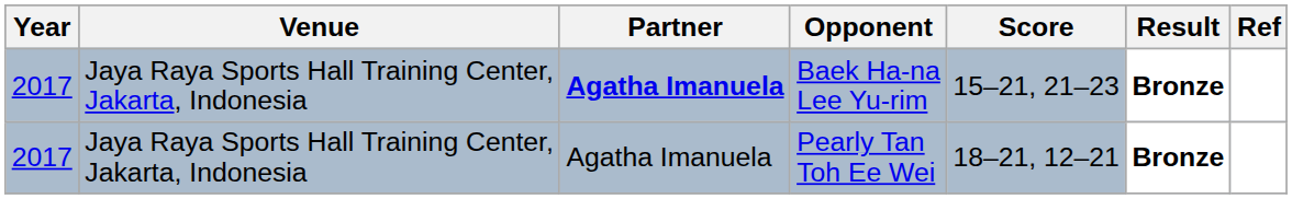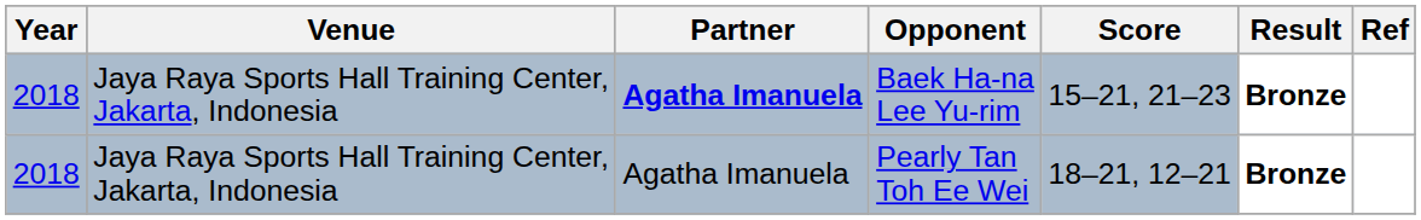 <table class="sortable wikitable" style="font-size: 90%;">
 <tr>
 <th>Year</th>
 <th>Venue</th>
 <th>Partner</th>
 <th>Opponent</th>
 <th>Score</th>
 <th>Result</th>
 <th>Ref</th>
 </tr>
 <tr style="background:#AABBCC">
-<td align="center"><a href='#'>2017</a></td>
+<td align="center"><a href='#'>2018</a></td>
 <td align="left">Jaya Raya Sports Hall Training Center,<br><a href='#'>Jakarta</a>, Indonesia</td>
 <td align="left"><strong> <a href='#'>Agatha Imanuela</a></strong></td>
 <td align="left"> <a href='#'>Baek Ha-na</a><br> <a href='#'>Lee Yu-rim</a></td>
 <td align="left">15–21, 21–23</td>
 <td style="text-align:left; background:white"> <strong>Bronze</strong></td>
 <td style="text-align:center; background:white"></td>
 </tr>
 <tr style="background:#AABBCC">
-<td align="center"><a href='#'>2017</a></td>
+<td align="center"><a href='#'>2018</a></td>
 <td align="left">Jaya Raya Sports Hall Training Center,<br>Jakarta, Indonesia</td>
 <td align="left"> Agatha Imanuela</td>
 <td align="left"> <a href='#'>Pearly Tan</a><br> <a href='#'>Toh Ee Wei</a></td>
 <td align="left">18–21, 12–21</td>
 <td style="text-align:left; background:white"> <strong>Bronze</strong></td>
 <td style="text-align:center; background:white"></td>
 </tr>
 </table>
